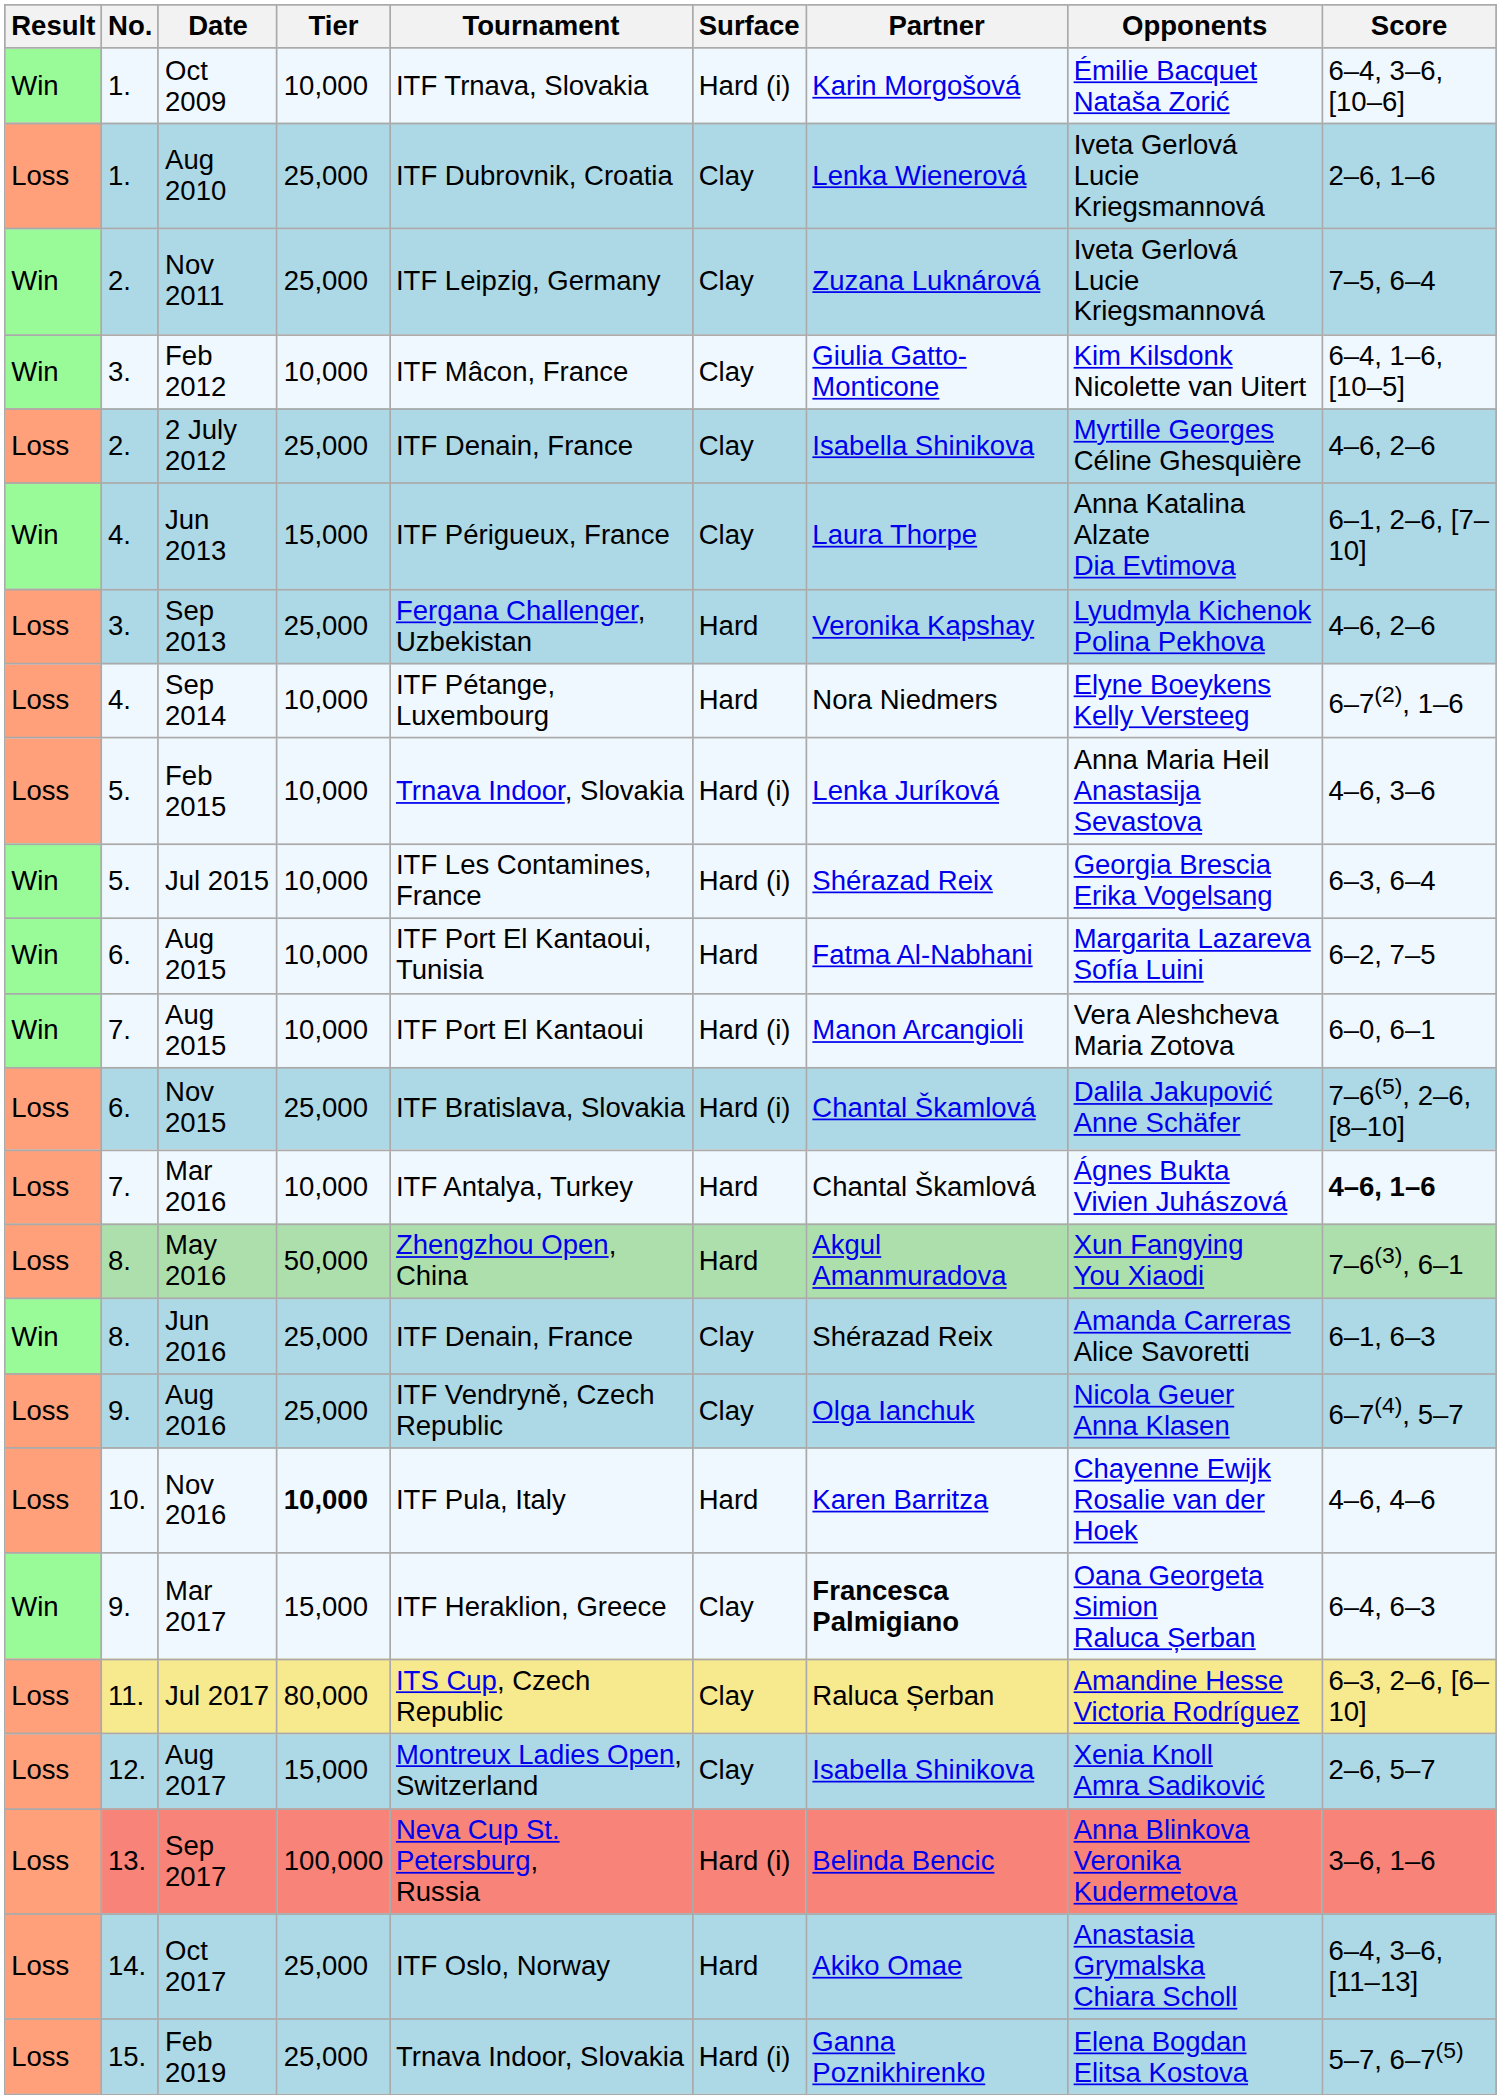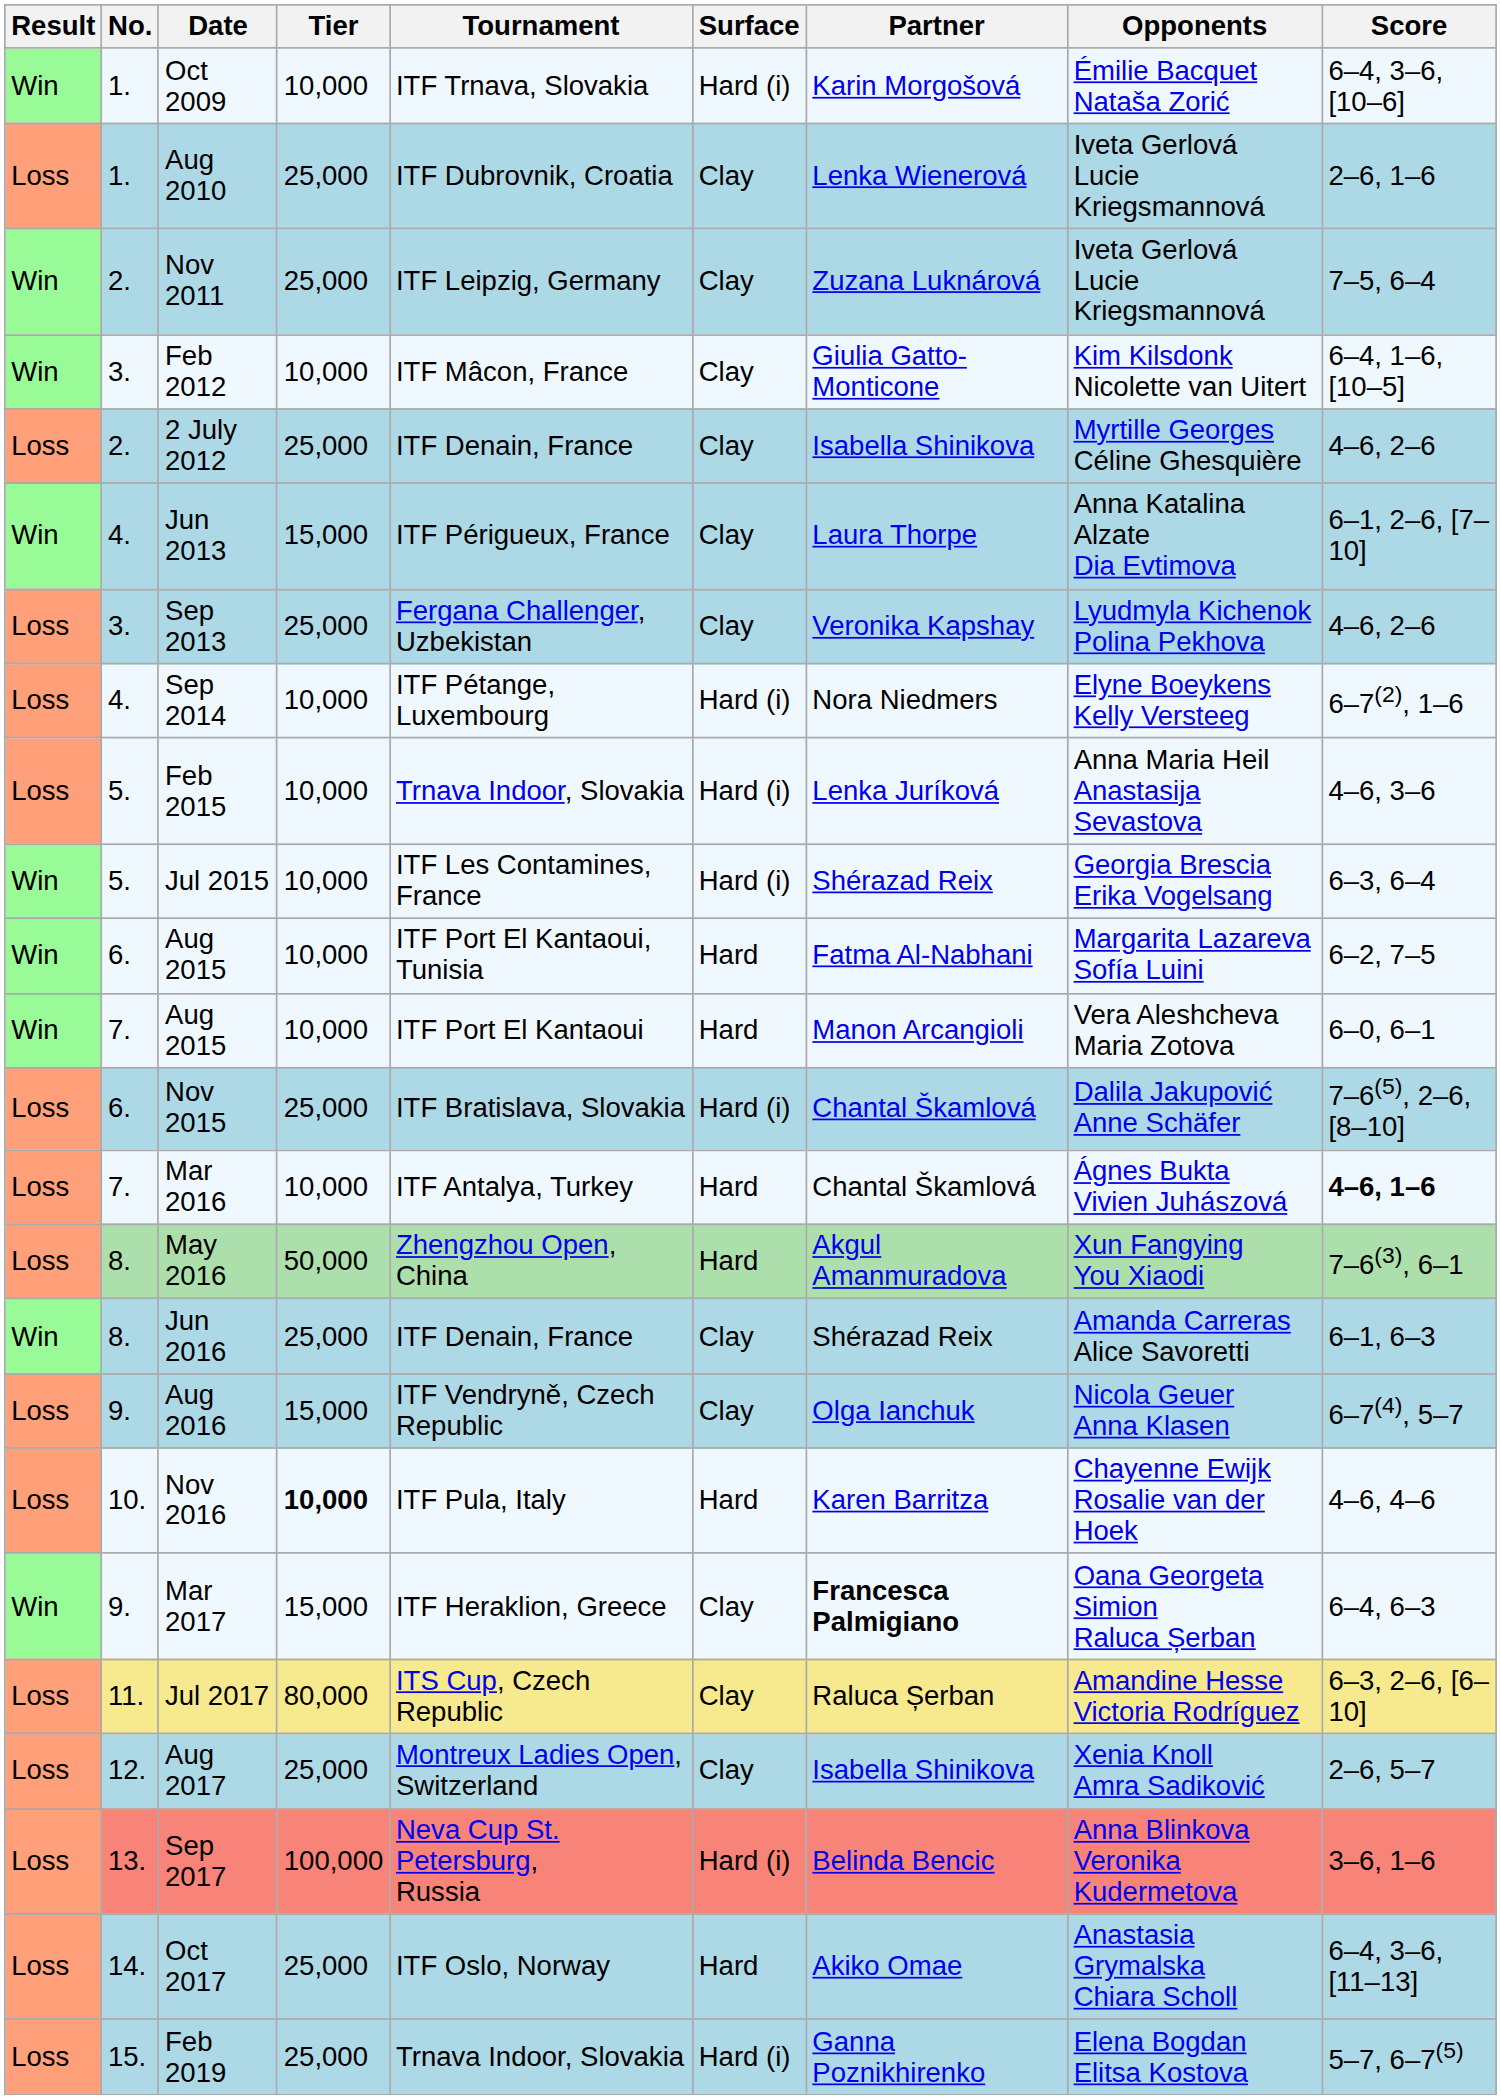 <table class="sortable wikitable">
 <tr>
 <th>Result</th>
 <th class="unsortable">No.</th>
 <th>Date</th>
 <th>Tier</th>
 <th>Tournament</th>
 <th>Surface</th>
 <th>Partner</th>
 <th>Opponents</th>
 <th class="unsortable">Score</th>
 </tr>
 <tr style="background:#f0f8ff;">
 <td style="background:#98fb98;">Win</td>
 <td>1.</td>
 <td>Oct 2009</td>
 <td>10,000</td>
 <td>ITF Trnava, Slovakia</td>
 <td>Hard (i)</td>
 <td> <a href='#'>Karin Morgošová</a></td>
 <td> <a href='#'>Émilie Bacquet</a> <br>  <a href='#'>Nataša Zorić</a></td>
 <td>6–4, 3–6, [10–6]</td>
 </tr>
 <tr style="background:lightblue;">
 <td style="background:#ffa07a;">Loss</td>
 <td>1.</td>
 <td>Aug 2010</td>
 <td>25,000</td>
 <td>ITF Dubrovnik, Croatia</td>
 <td>Clay</td>
 <td> <a href='#'>Lenka Wienerová</a></td>
 <td> Iveta Gerlová <br>  Lucie Kriegsmannová</td>
 <td>2–6, 1–6</td>
 </tr>
 <tr style="background:lightblue;">
 <td style="background:#98fb98;">Win</td>
 <td>2.</td>
 <td>Nov 2011</td>
 <td>25,000</td>
 <td>ITF Leipzig, Germany</td>
 <td>Clay</td>
 <td> <a href='#'>Zuzana Luknárová</a></td>
 <td> Iveta Gerlová <br>  Lucie Kriegsmannová</td>
 <td>7–5, 6–4</td>
 </tr>
 <tr style="background:#f0f8ff;">
 <td style="background:#98fb98;">Win</td>
 <td>3.</td>
 <td>Feb 2012</td>
 <td>10,000</td>
 <td>ITF Mâcon, France</td>
 <td>Clay</td>
 <td> <a href='#'>Giulia Gatto-Monticone</a></td>
 <td> <a href='#'>Kim Kilsdonk</a> <br>  Nicolette van Uitert</td>
 <td>6–4, 1–6, [10–5]</td>
 </tr>
 <tr style="background:lightblue;">
 <td style="background:#ffa07a;">Loss</td>
 <td>2.</td>
 <td>2 July 2012</td>
 <td>25,000</td>
 <td>ITF Denain, France</td>
 <td>Clay</td>
 <td> <a href='#'>Isabella Shinikova</a></td>
 <td> <a href='#'>Myrtille Georges</a> <br>  Céline Ghesquière</td>
 <td>4–6, 2–6</td>
 </tr>
 <tr style="background:lightblue;">
 <td style="background:#98fb98;">Win</td>
 <td>4.</td>
 <td>Jun 2013</td>
 <td>15,000</td>
 <td>ITF Périgueux, France</td>
 <td>Clay</td>
 <td> <a href='#'>Laura Thorpe</a></td>
 <td> Anna Katalina Alzate <br>  <a href='#'>Dia Evtimova</a></td>
 <td>6–1, 2–6, [7–10]</td>
 </tr>
 <tr style="background:lightblue;">
 <td style="background:#ffa07a;">Loss</td>
 <td>3.</td>
 <td>Sep 2013</td>
 <td>25,000</td>
 <td><a href='#'>Fergana Challenger</a>, Uzbekistan</td>
-<td>Hard</td>
+<td>Clay</td>
 <td> <a href='#'>Veronika Kapshay</a></td>
 <td> <a href='#'>Lyudmyla Kichenok</a> <br>  <a href='#'>Polina Pekhova</a></td>
 <td>4–6, 2–6</td>
 </tr>
 <tr style="background:#f0f8ff;">
 <td style="background:#ffa07a;">Loss</td>
 <td>4.</td>
 <td>Sep 2014</td>
 <td>10,000</td>
 <td>ITF Pétange, Luxembourg</td>
-<td>Hard</td>
+<td>Hard (i)</td>
 <td> Nora Niedmers</td>
 <td> <a href='#'>Elyne Boeykens</a> <br>  <a href='#'>Kelly Versteeg</a></td>
 <td>6–7<sup>(2)</sup>, 1–6</td>
 </tr>
 <tr style="background:#f0f8ff;">
 <td style="background:#ffa07a;">Loss</td>
 <td>5.</td>
 <td>Feb 2015</td>
 <td>10,000</td>
 <td><a href='#'>Trnava Indoor</a>, Slovakia</td>
 <td>Hard (i)</td>
 <td> <a href='#'>Lenka Juríková</a></td>
 <td> Anna Maria Heil <br>  <a href='#'>Anastasija Sevastova</a></td>
 <td>4–6, 3–6</td>
 </tr>
 <tr style="background:#f0f8ff;">
 <td style="background:#98fb98;">Win</td>
 <td>5.</td>
 <td>Jul 2015</td>
 <td>10,000</td>
 <td>ITF Les Contamines, France</td>
 <td>Hard (i)</td>
 <td> <a href='#'>Shérazad Reix</a></td>
 <td> <a href='#'>Georgia Brescia</a> <br>  <a href='#'>Erika Vogelsang</a></td>
 <td>6–3, 6–4</td>
 </tr>
 <tr style="background:#f0f8ff;">
 <td style="background:#98fb98;">Win</td>
 <td>6.</td>
 <td>Aug 2015</td>
 <td>10,000</td>
 <td>ITF Port El Kantaoui, Tunisia</td>
 <td>Hard</td>
 <td> <a href='#'>Fatma Al-Nabhani</a></td>
 <td> <a href='#'>Margarita Lazareva</a> <br>  <a href='#'>Sofía Luini</a></td>
 <td>6–2, 7–5</td>
 </tr>
 <tr style="background:#f0f8ff;">
 <td style="background:#98fb98;">Win</td>
 <td>7.</td>
 <td>Aug 2015</td>
 <td>10,000</td>
 <td>ITF Port El Kantaoui</td>
-<td>Hard (i)</td>
+<td>Hard</td>
 <td> <a href='#'>Manon Arcangioli</a></td>
 <td> Vera Aleshcheva <br>  Maria Zotova</td>
 <td>6–0, 6–1</td>
 </tr>
 <tr style="background:lightblue;">
 <td style="background:#ffa07a;">Loss</td>
 <td>6.</td>
 <td>Nov 2015</td>
 <td>25,000</td>
 <td>ITF Bratislava, Slovakia</td>
 <td>Hard (i)</td>
 <td> <a href='#'>Chantal Škamlová</a></td>
 <td> <a href='#'>Dalila Jakupović</a> <br>  <a href='#'>Anne Schäfer</a></td>
 <td>7–6<sup>(5)</sup>, 2–6, [8–10]</td>
 </tr>
 <tr style="background:#f0f8ff;">
 <td style="background:#ffa07a;">Loss</td>
 <td>7.</td>
 <td>Mar 2016</td>
 <td>10,000</td>
 <td>ITF Antalya, Turkey</td>
 <td>Hard</td>
 <td> Chantal Škamlová</td>
 <td> <a href='#'>Ágnes Bukta</a> <br>  <a href='#'>Vivien Juhászová</a></td>
 <td><strong>4–6, 1–6</strong></td>
 </tr>
 <tr style="background:#addfad;">
 <td style="background:#ffa07a;">Loss</td>
 <td>8.</td>
 <td>May 2016</td>
 <td>50,000</td>
 <td><a href='#'>Zhengzhou Open</a>, China</td>
 <td>Hard</td>
 <td> <a href='#'>Akgul Amanmuradova</a></td>
 <td> <a href='#'>Xun Fangying</a> <br>  <a href='#'>You Xiaodi</a></td>
 <td>7–6<sup>(3)</sup>, 6–1</td>
 </tr>
 <tr style="background:lightblue;">
 <td style="background:#98fb98;">Win</td>
 <td>8.</td>
 <td>Jun 2016</td>
 <td>25,000</td>
 <td>ITF Denain, France</td>
 <td>Clay</td>
 <td> Shérazad Reix</td>
 <td> <a href='#'>Amanda Carreras</a> <br>  Alice Savoretti</td>
 <td>6–1, 6–3</td>
 </tr>
 <tr style="background:lightblue;">
 <td style="background:#ffa07a;">Loss</td>
 <td>9.</td>
 <td>Aug 2016</td>
-<td>25,000</td>
+<td>15,000</td>
 <td>ITF Vendryně, Czech Republic</td>
 <td>Clay</td>
 <td> <a href='#'>Olga Ianchuk</a></td>
 <td> <a href='#'>Nicola Geuer</a> <br>  <a href='#'>Anna Klasen</a></td>
 <td>6–7<sup>(4)</sup>, 5–7</td>
 </tr>
 <tr style="background:#f0f8ff;">
 <td style="background:#ffa07a;">Loss</td>
 <td>10.</td>
 <td>Nov 2016</td>
 <td><strong>10,000</strong></td>
 <td>ITF Pula, Italy</td>
 <td>Hard</td>
 <td> <a href='#'>Karen Barritza</a></td>
 <td> <a href='#'>Chayenne Ewijk</a> <br>  <a href='#'>Rosalie van der Hoek</a></td>
 <td>4–6, 4–6</td>
 </tr>
 <tr style="background:#f0f8ff;">
 <td style="background:#98fb98;">Win</td>
 <td>9.</td>
 <td>Mar 2017</td>
 <td>15,000</td>
 <td>ITF Heraklion, Greece</td>
 <td>Clay</td>
 <td><strong> Francesca Palmigiano</strong></td>
 <td> <a href='#'>Oana Georgeta Simion</a> <br>  <a href='#'>Raluca Șerban</a></td>
 <td>6–4, 6–3</td>
 </tr>
 <tr style="background:#f7e98e;">
 <td style="background:#ffa07a;">Loss</td>
 <td>11.</td>
 <td>Jul 2017</td>
 <td>80,000</td>
 <td><a href='#'>ITS Cup</a>, Czech Republic</td>
 <td>Clay</td>
 <td> Raluca Șerban</td>
 <td> <a href='#'>Amandine Hesse</a> <br>  <a href='#'>Victoria Rodríguez</a></td>
 <td>6–3, 2–6, [6–10]</td>
 </tr>
 <tr style="background:lightblue;">
 <td style="background:#ffa07a;">Loss</td>
 <td>12.</td>
 <td>Aug 2017</td>
-<td>15,000</td>
+<td>25,000</td>
 <td><a href='#'>Montreux Ladies Open</a>, <br>Switzerland</td>
 <td>Clay</td>
 <td> <a href='#'>Isabella Shinikova</a></td>
 <td> <a href='#'>Xenia Knoll</a> <br>  <a href='#'>Amra Sadiković</a></td>
 <td>2–6, 5–7</td>
 </tr>
 <tr style="background:#f88379;">
 <td style="background:#ffa07a;">Loss</td>
 <td>13.</td>
 <td>Sep 2017</td>
 <td>100,000</td>
 <td><a href='#'>Neva Cup St. Petersburg</a>, <br>Russia</td>
 <td>Hard (i)</td>
 <td> <a href='#'>Belinda Bencic</a></td>
 <td> <a href='#'>Anna Blinkova</a> <br>  <a href='#'>Veronika Kudermetova</a></td>
 <td>3–6, 1–6</td>
 </tr>
 <tr style="background:lightblue;">
 <td style="background:#ffa07a;">Loss</td>
 <td>14.</td>
 <td>Oct 2017</td>
 <td>25,000</td>
 <td>ITF Oslo, Norway</td>
 <td>Hard</td>
 <td> <a href='#'>Akiko Omae</a></td>
 <td> <a href='#'>Anastasia Grymalska</a> <br>  <a href='#'>Chiara Scholl</a></td>
 <td>6–4, 3–6, [11–13]</td>
 </tr>
 <tr style="background:lightblue;">
 <td style="background:#ffa07a;">Loss</td>
 <td>15.</td>
 <td>Feb 2019</td>
 <td>25,000</td>
 <td>Trnava Indoor, Slovakia</td>
 <td>Hard (i)</td>
 <td> <a href='#'>Ganna Poznikhirenko</a></td>
 <td> <a href='#'>Elena Bogdan</a> <br>  <a href='#'>Elitsa Kostova</a></td>
 <td>5–7, 6–7<sup>(5)</sup></td>
 </tr>
 </table>
